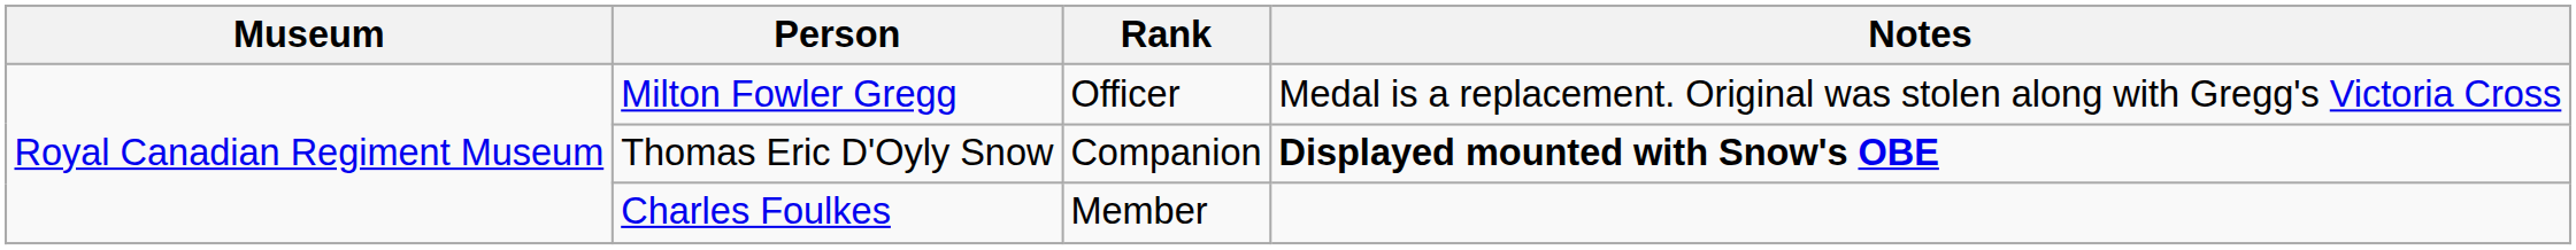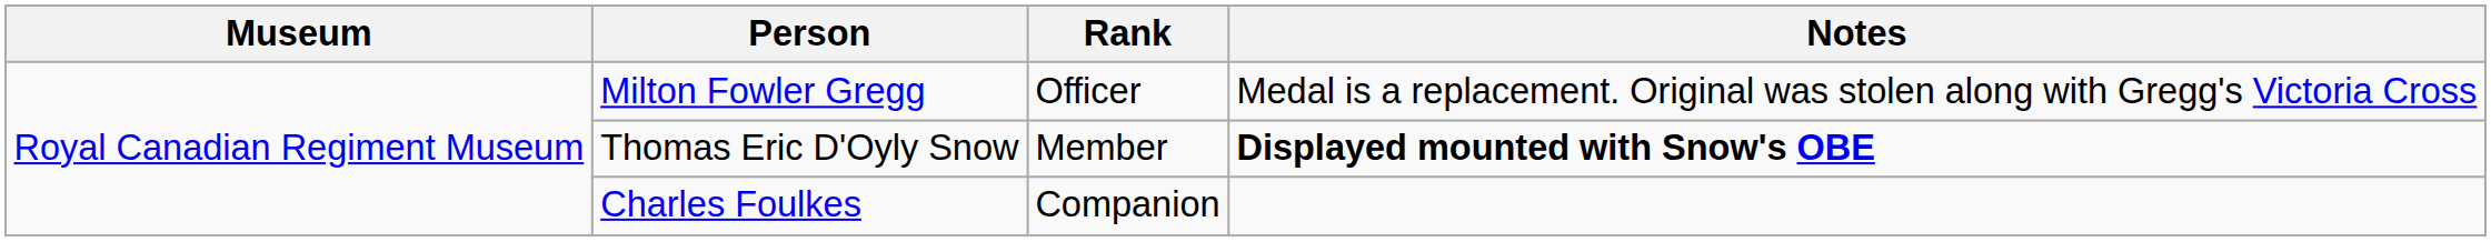 <table class="wikitable">
 <tr>
 <th>Museum</th>
 <th>Person</th>
 <th>Rank</th>
 <th>Notes</th>
 </tr>
 <tr>
 <td rowspan=3><a href='#'>Royal Canadian Regiment Museum</a></td>
 <td><a href='#'>Milton Fowler Gregg</a></td>
 <td>Officer</td>
 <td>Medal is a replacement. Original was stolen along with Gregg's <a href='#'>Victoria Cross</a></td>
 </tr>
 <tr>
 <td>Thomas Eric D'Oyly Snow</td>
-<td>Companion</td>
+<td>Member</td>
 <td><strong>Displayed mounted with Snow's <a href='#'>OBE</a></strong></td>
 </tr>
 <tr>
 <td><a href='#'>Charles Foulkes</a></td>
-<td>Member</td>
+<td>Companion</td>
 <td></td>
 </tr>
 </table>
